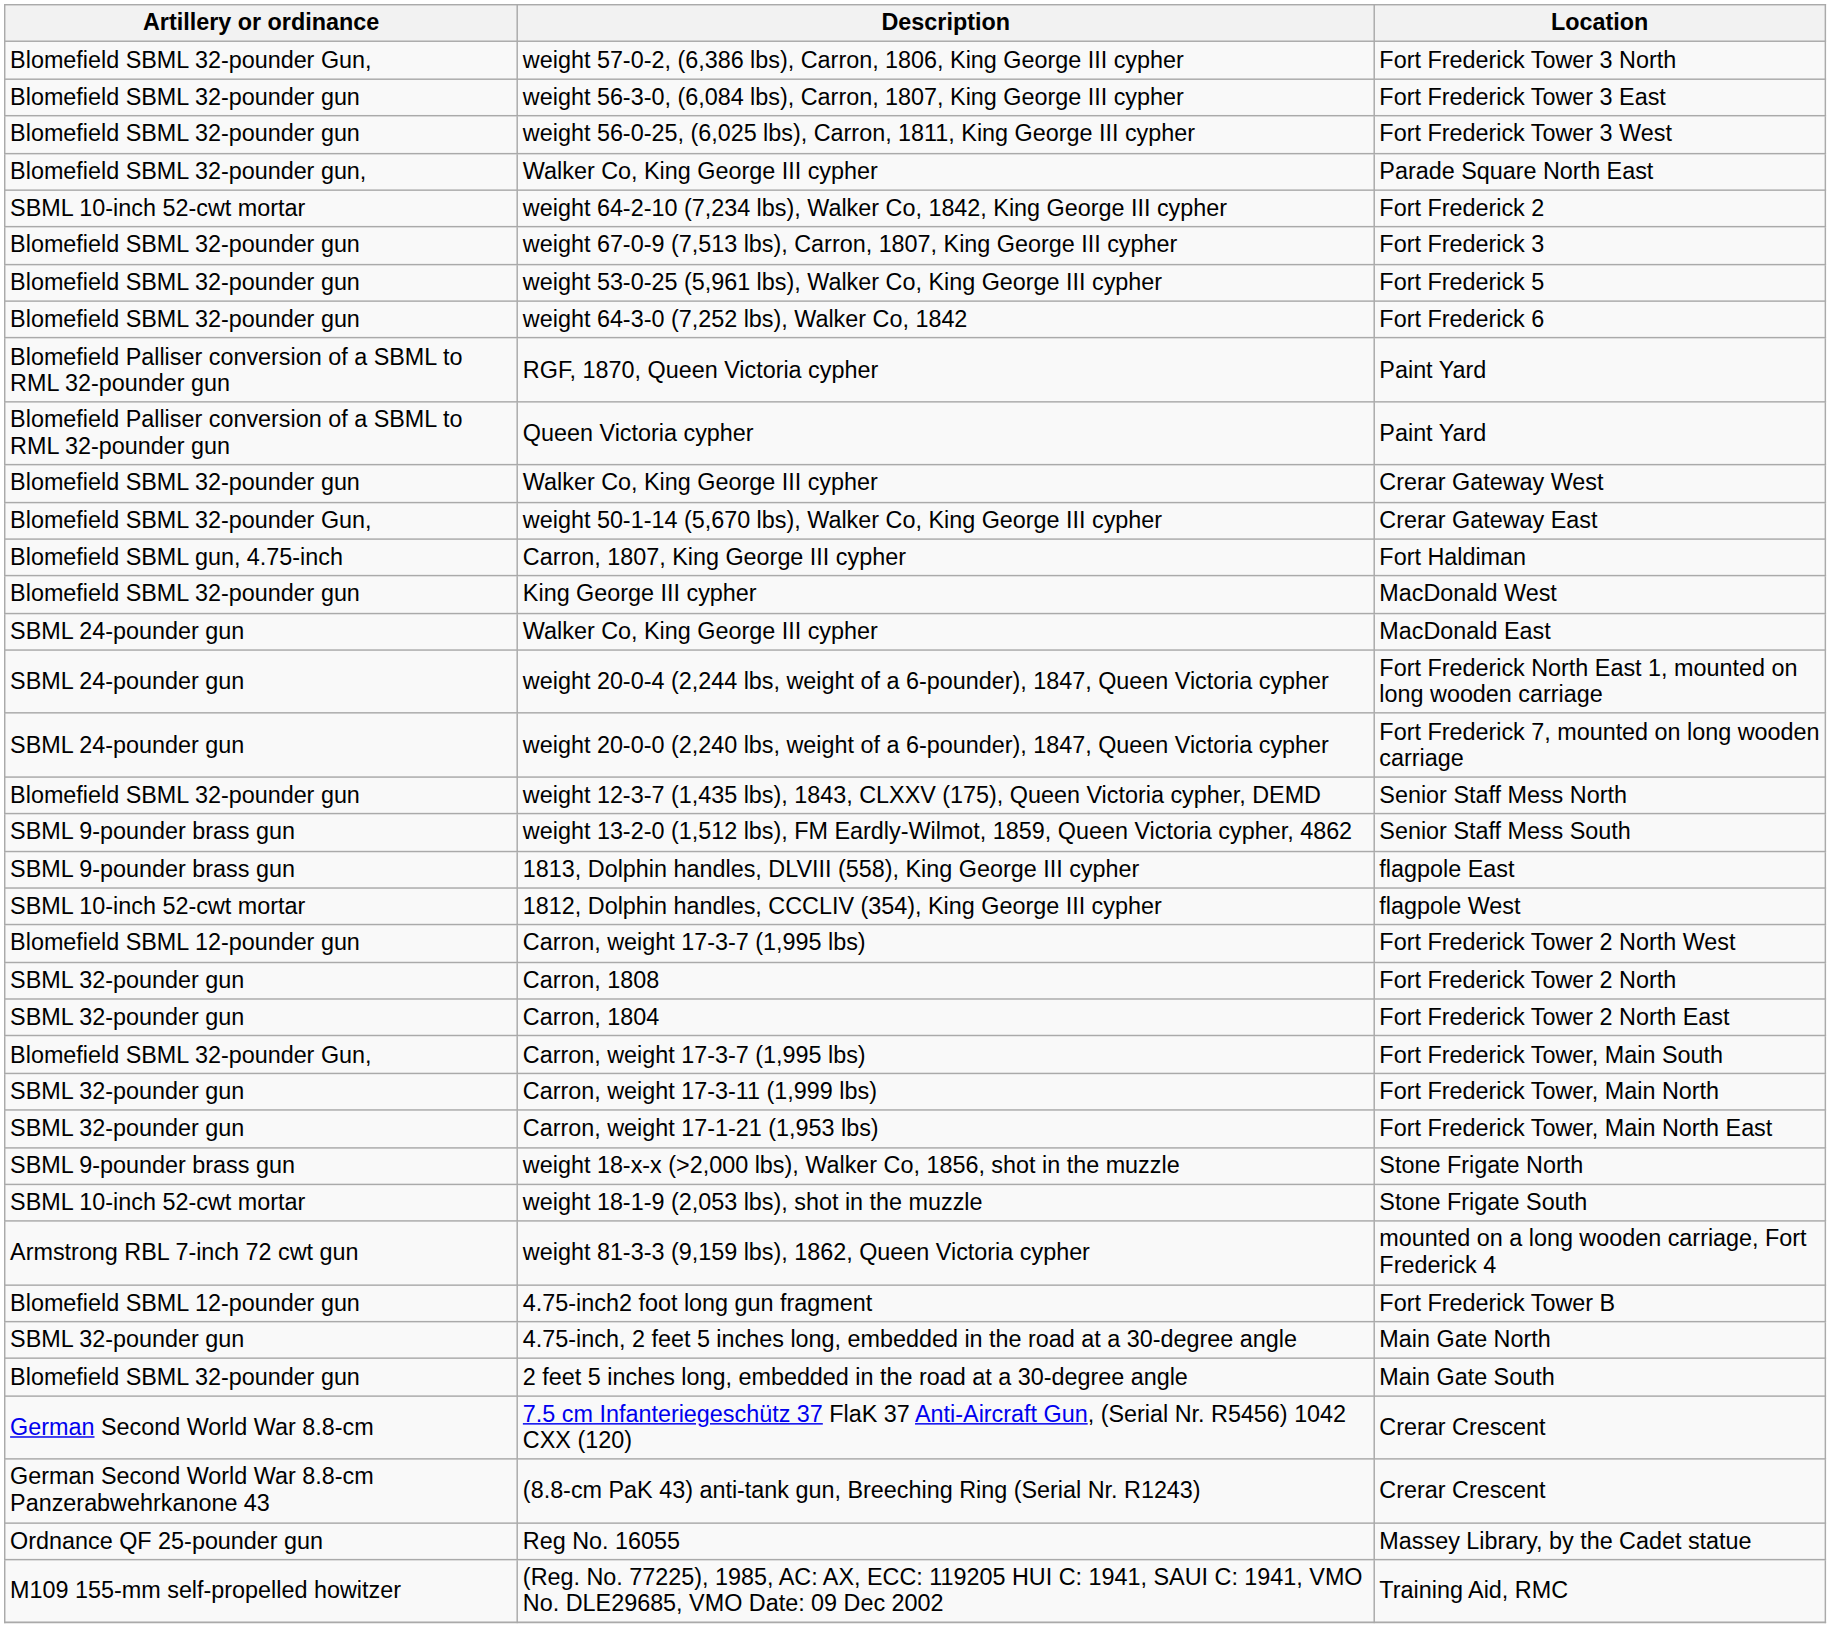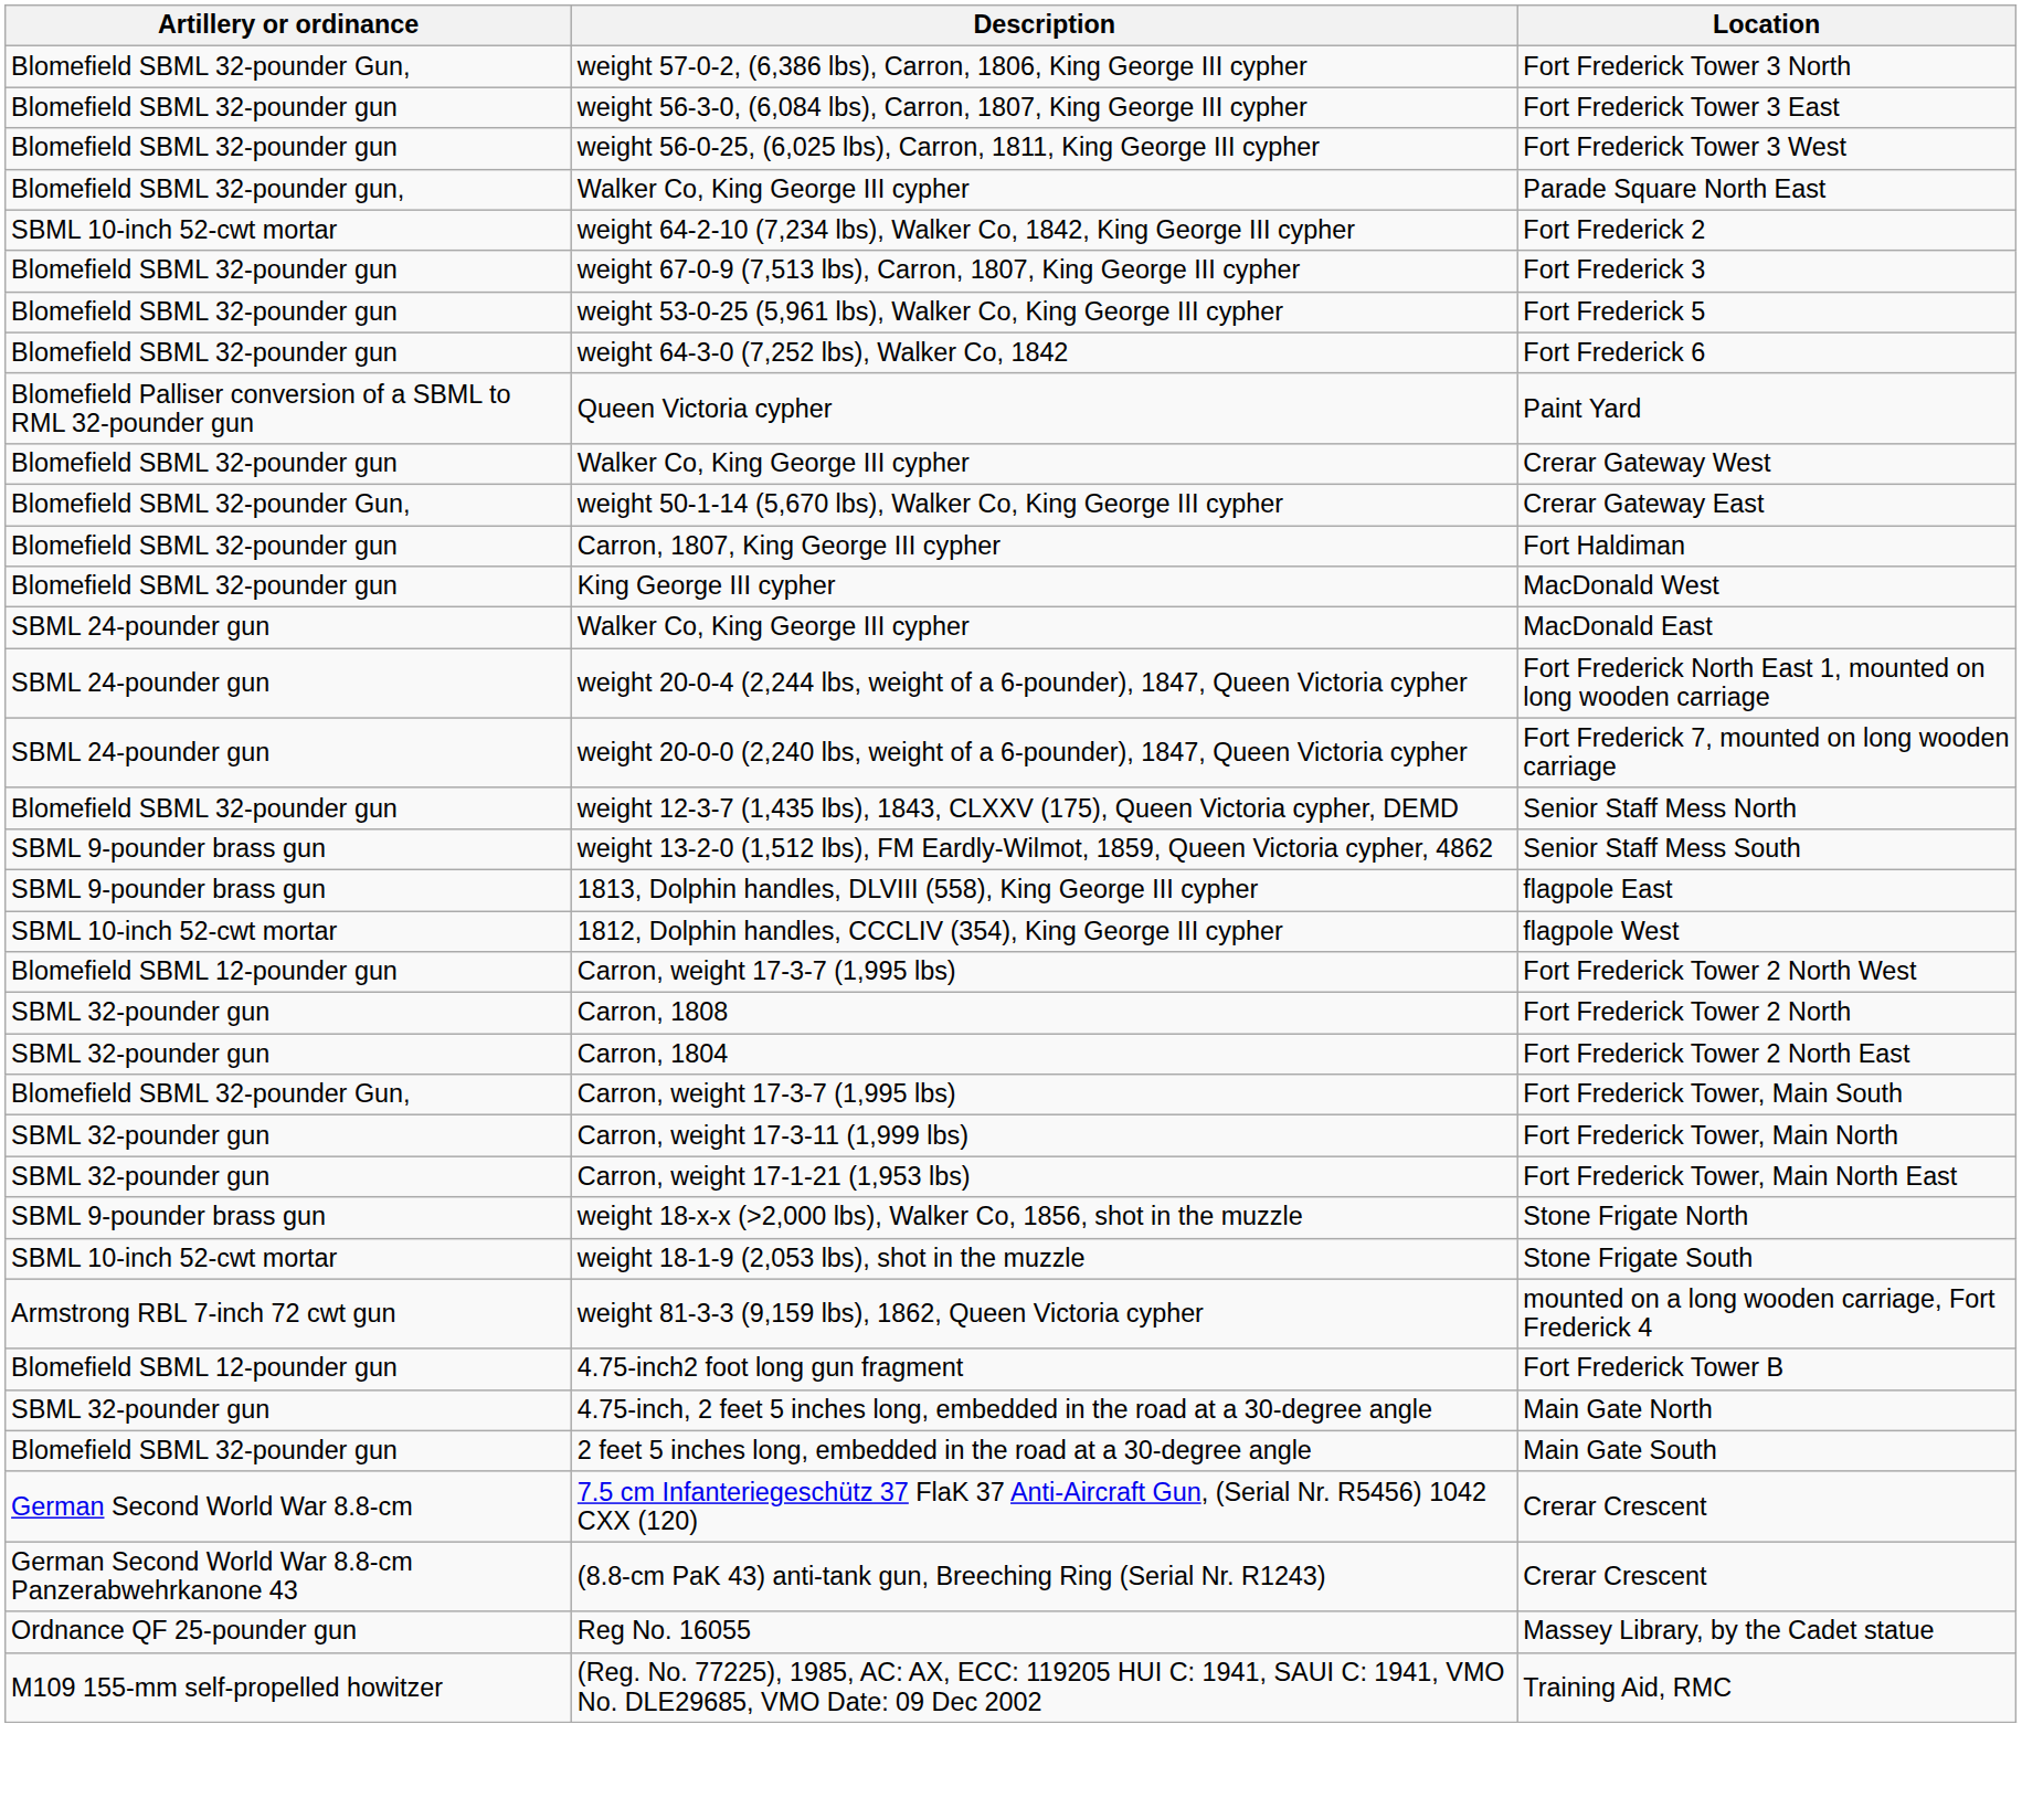 <table class="wikitable">
 <tr>
 <th>Artillery or ordinance</th>
 <th>Description</th>
 <th>Location</th>
 </tr>
 <tr>
 <td>Blomefield SBML 32-pounder Gun,</td>
 <td>weight 57-0-2, (6,386 lbs), Carron, 1806, King George III cypher</td>
 <td>Fort Frederick Tower 3 North</td>
 </tr>
 <tr>
 <td>Blomefield SBML 32-pounder gun</td>
 <td>weight 56-3-0, (6,084 lbs), Carron, 1807, King George III cypher</td>
 <td>Fort Frederick Tower 3 East</td>
 </tr>
 <tr>
 <td>Blomefield SBML 32-pounder gun</td>
 <td>weight 56-0-25, (6,025 lbs), Carron, 1811, King George III cypher</td>
 <td>Fort Frederick Tower 3 West</td>
 </tr>
 <tr>
 <td>Blomefield SBML 32-pounder gun,</td>
 <td>Walker Co, King George III cypher</td>
 <td>Parade Square North East</td>
 </tr>
 <tr>
 <td>SBML 10-inch 52-cwt mortar</td>
 <td>weight 64-2-10 (7,234 lbs), Walker Co, 1842, King George III cypher</td>
 <td>Fort Frederick 2</td>
 </tr>
 <tr>
 <td>Blomefield SBML 32-pounder gun</td>
 <td>weight 67-0-9 (7,513 lbs), Carron, 1807, King George III cypher</td>
 <td>Fort Frederick 3</td>
 </tr>
 <tr>
 <td>Blomefield SBML 32-pounder gun</td>
 <td>weight 53-0-25 (5,961 lbs), Walker Co, King George III cypher</td>
 <td>Fort Frederick 5</td>
 </tr>
 <tr>
 <td>Blomefield SBML 32-pounder gun</td>
 <td>weight 64-3-0 (7,252 lbs), Walker Co, 1842</td>
 <td>Fort Frederick 6</td>
 </tr>
 <tr>
 <td>Blomefield Palliser conversion of a SBML to RML 32-pounder gun</td>
-<td>RGF, 1870, Queen Victoria cypher</td>
-<td>Paint Yard</td>
-</tr>
-<tr>
-<td>Blomefield Palliser conversion of a SBML to RML 32-pounder gun</td>
 <td>Queen Victoria cypher</td>
 <td>Paint Yard</td>
 </tr>
 <tr>
 <td>Blomefield SBML 32-pounder gun</td>
 <td>Walker Co, King George III cypher</td>
 <td>Crerar Gateway West</td>
 </tr>
 <tr>
 <td>Blomefield SBML 32-pounder Gun,</td>
 <td>weight 50-1-14 (5,670 lbs), Walker Co, King George III cypher</td>
 <td>Crerar Gateway East</td>
 </tr>
 <tr>
-<td>Blomefield SBML gun, 4.75-inch</td>
+<td>Blomefield SBML 32-pounder gun</td>
 <td>Carron, 1807, King George III cypher</td>
 <td>Fort Haldiman</td>
 </tr>
 <tr>
 <td>Blomefield SBML 32-pounder gun</td>
 <td>King George III cypher</td>
 <td>MacDonald West</td>
 </tr>
 <tr>
 <td>SBML 24-pounder gun</td>
 <td>Walker Co, King George III cypher</td>
 <td>MacDonald East</td>
 </tr>
 <tr>
 <td>SBML 24-pounder gun</td>
 <td>weight 20-0-4 (2,244 lbs, weight of a 6-pounder), 1847, Queen Victoria cypher</td>
 <td>Fort Frederick North East 1, mounted on long wooden carriage</td>
 </tr>
 <tr>
 <td>SBML 24-pounder gun</td>
 <td>weight 20-0-0 (2,240 lbs, weight of a 6-pounder), 1847, Queen Victoria cypher</td>
 <td>Fort Frederick 7, mounted on long wooden carriage</td>
 </tr>
 <tr>
 <td>Blomefield SBML 32-pounder gun</td>
 <td>weight 12-3-7 (1,435 lbs), 1843, CLXXV (175), Queen Victoria cypher, DEMD</td>
 <td>Senior Staff Mess North</td>
 </tr>
 <tr>
 <td>SBML 9-pounder brass gun</td>
 <td>weight 13-2-0 (1,512 lbs), FM Eardly-Wilmot, 1859, Queen Victoria cypher, 4862</td>
 <td>Senior Staff Mess South</td>
 </tr>
 <tr>
 <td>SBML 9-pounder brass gun</td>
 <td>1813, Dolphin handles, DLVIII (558), King George III cypher</td>
 <td>flagpole East</td>
 </tr>
 <tr>
 <td>SBML 10-inch 52-cwt mortar</td>
 <td>1812, Dolphin handles, CCCLIV (354), King George III cypher</td>
 <td>flagpole West</td>
 </tr>
 <tr>
 <td>Blomefield SBML 12-pounder gun</td>
 <td>Carron, weight 17-3-7 (1,995 lbs)</td>
 <td>Fort Frederick Tower 2 North West</td>
 </tr>
 <tr>
 <td>SBML 32-pounder gun</td>
 <td>Carron, 1808</td>
 <td>Fort Frederick Tower 2 North</td>
 </tr>
 <tr>
 <td>SBML 32-pounder gun</td>
 <td>Carron, 1804</td>
 <td>Fort Frederick Tower 2 North East</td>
 </tr>
 <tr>
 <td>Blomefield SBML 32-pounder Gun,</td>
 <td>Carron, weight 17-3-7 (1,995 lbs)</td>
 <td>Fort Frederick Tower, Main South</td>
 </tr>
 <tr>
 <td>SBML 32-pounder gun</td>
 <td>Carron, weight 17-3-11 (1,999 lbs)</td>
 <td>Fort Frederick Tower, Main North</td>
 </tr>
 <tr>
 <td>SBML 32-pounder gun</td>
 <td>Carron, weight 17-1-21 (1,953 lbs)</td>
 <td>Fort Frederick Tower, Main North East</td>
 </tr>
 <tr>
 <td>SBML 9-pounder brass gun</td>
 <td>weight 18-x-x (>2,000 lbs), Walker Co, 1856, shot in the muzzle</td>
 <td>Stone Frigate North</td>
 </tr>
 <tr>
 <td>SBML 10-inch 52-cwt mortar</td>
 <td>weight 18-1-9 (2,053 lbs), shot in the muzzle</td>
 <td>Stone Frigate South</td>
 </tr>
 <tr>
 <td>Armstrong RBL 7-inch 72 cwt gun</td>
 <td>weight 81-3-3 (9,159 lbs), 1862, Queen Victoria cypher</td>
 <td>mounted on a long wooden carriage, Fort Frederick 4</td>
 </tr>
 <tr>
 <td>Blomefield SBML 12-pounder gun</td>
 <td>4.75-inch2 foot long gun fragment</td>
 <td>Fort Frederick Tower B</td>
 </tr>
 <tr>
 <td>SBML 32-pounder gun</td>
 <td>4.75-inch, 2 feet 5 inches long, embedded in the road at a 30-degree angle</td>
 <td>Main Gate North</td>
 </tr>
 <tr>
 <td>Blomefield SBML 32-pounder gun</td>
 <td>2 feet 5 inches long, embedded in the road at a 30-degree angle</td>
 <td>Main Gate South</td>
 </tr>
 <tr>
 <td><a href='#'>German</a> Second World War 8.8-cm</td>
 <td><a href='#'>7.5 cm Infanteriegeschütz 37</a> FlaK 37 <a href='#'>Anti-Aircraft Gun</a>, (Serial Nr. R5456) 1042 CXX (120)</td>
 <td>Crerar Crescent</td>
 </tr>
 <tr>
 <td>German Second World War 8.8-cm Panzerabwehrkanone 43</td>
 <td>(8.8-cm PaK 43) anti-tank gun, Breeching Ring (Serial Nr. R1243)</td>
 <td>Crerar Crescent</td>
 </tr>
 <tr>
 <td>Ordnance QF 25-pounder gun</td>
 <td>Reg No. 16055</td>
 <td>Massey Library, by the Cadet statue</td>
 </tr>
 <tr>
 <td>M109 155-mm self-propelled howitzer</td>
 <td>(Reg. No. 77225), 1985, AC: AX, ECC: 119205 HUI C: 1941, SAUI C: 1941, VMO No. DLE29685, VMO Date: 09 Dec 2002</td>
 <td>Training Aid, RMC</td>
 </tr>
 <tr>
 </tr>
 </table>
